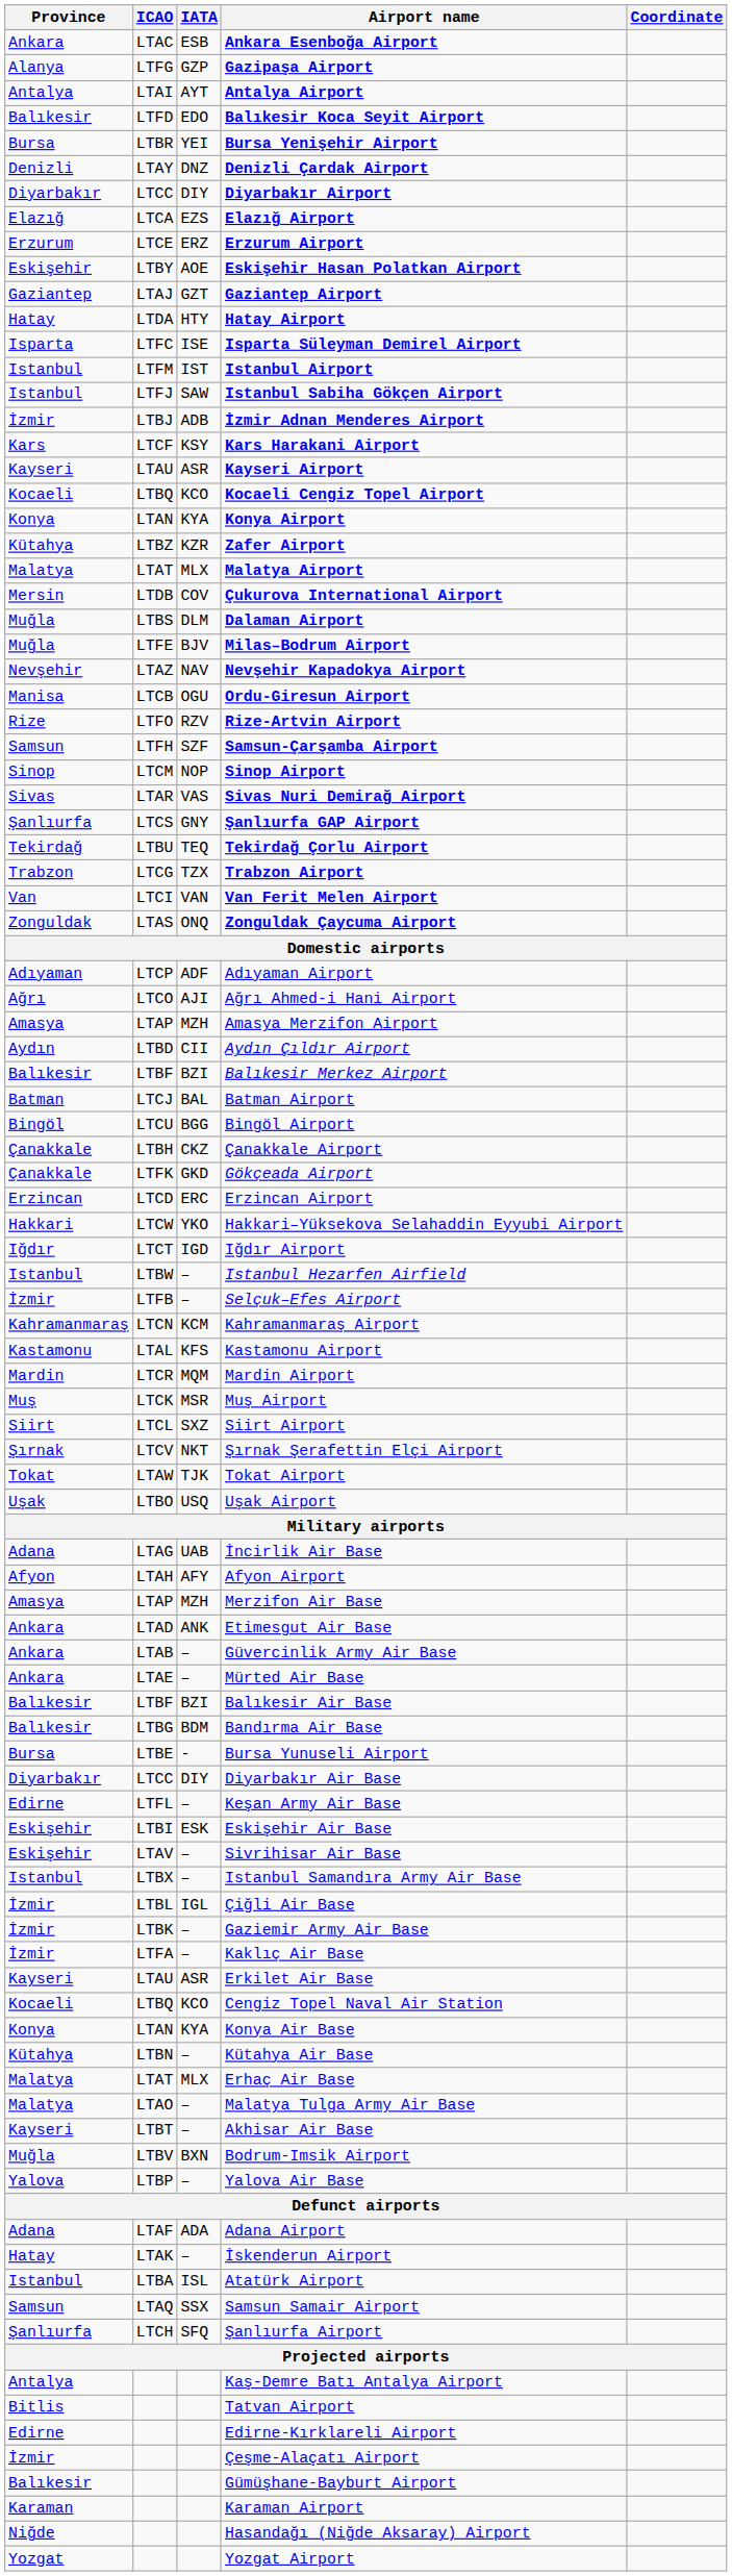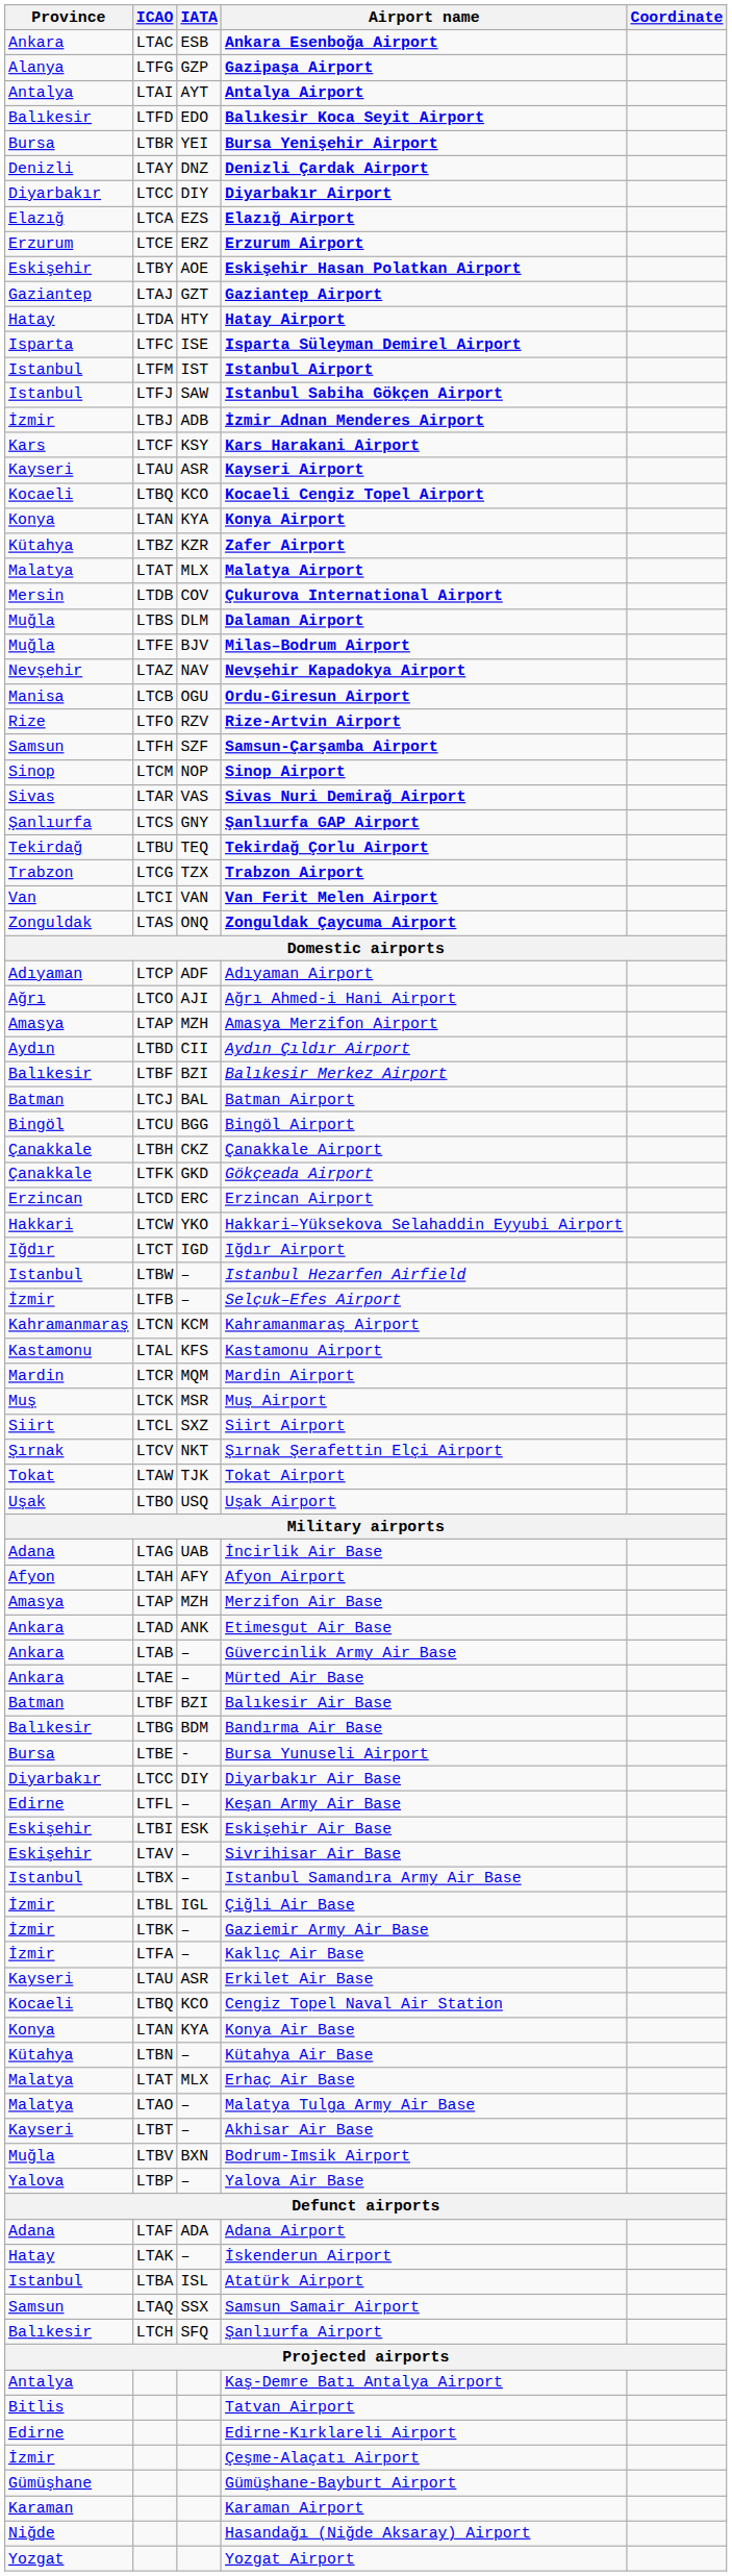 <table class="wikitable sortable">
 <tr>
 <th>Province</th>
 <th><a href='#'>ICAO</a></th>
 <th><a href='#'>IATA</a></th>
 <th>Airport name</th>
 <th><a href='#'>Coordinate</a></th>
 </tr>
 <tr>
 <td><a href='#'>Ankara</a></td>
 <td>LTAC</td>
 <td>ESB</td>
 <td><strong><a href='#'>Ankara Esenboğa Airport</a></strong></td>
 <td></td>
 </tr>
 <tr>
 <td><a href='#'>Alanya</a></td>
 <td>LTFG</td>
 <td>GZP</td>
 <td><strong><a href='#'>Gazipaşa Airport</a></strong></td>
 <td></td>
 </tr>
 <tr>
 <td><a href='#'>Antalya</a></td>
 <td>LTAI</td>
 <td>AYT</td>
 <td><strong><a href='#'>Antalya Airport</a></strong></td>
 <td></td>
 </tr>
 <tr>
 <td><a href='#'>Balıkesir</a></td>
 <td>LTFD</td>
 <td>EDO</td>
 <td><strong><a href='#'>Balıkesir Koca Seyit Airport</a></strong></td>
 <td></td>
 </tr>
 <tr>
 <td><a href='#'>Bursa</a></td>
 <td>LTBR</td>
 <td>YEI</td>
 <td><strong><a href='#'>Bursa Yenişehir Airport</a></strong></td>
 <td></td>
 </tr>
 <tr>
 <td><a href='#'>Denizli</a></td>
 <td>LTAY</td>
 <td>DNZ</td>
 <td><strong><a href='#'>Denizli Çardak Airport</a></strong></td>
 <td></td>
 </tr>
 <tr>
 <td><a href='#'>Diyarbakır</a></td>
 <td>LTCC</td>
 <td>DIY</td>
 <td><strong><a href='#'>Diyarbakır Airport</a></strong></td>
 <td></td>
 </tr>
 <tr>
 <td><a href='#'>Elazığ</a></td>
 <td>LTCA</td>
 <td>EZS</td>
 <td><strong><a href='#'>Elazığ Airport</a></strong></td>
 <td></td>
 </tr>
 <tr>
 <td><a href='#'>Erzurum</a></td>
 <td>LTCE</td>
 <td>ERZ</td>
 <td><strong><a href='#'>Erzurum Airport</a></strong></td>
 <td></td>
 </tr>
 <tr>
 <td><a href='#'>Eskişehir</a></td>
 <td>LTBY</td>
 <td>AOE</td>
 <td><strong><a href='#'>Eskişehir Hasan Polatkan Airport</a></strong></td>
 <td></td>
 </tr>
 <tr>
 <td><a href='#'>Gaziantep</a></td>
 <td>LTAJ</td>
 <td>GZT</td>
 <td><strong><a href='#'>Gaziantep Airport</a></strong></td>
 <td></td>
 </tr>
 <tr>
 <td><a href='#'>Hatay</a></td>
 <td>LTDA</td>
 <td>HTY</td>
 <td><strong><a href='#'>Hatay Airport</a></strong></td>
 <td></td>
 </tr>
 <tr>
 <td><a href='#'>Isparta</a></td>
 <td>LTFC</td>
 <td>ISE</td>
 <td><strong><a href='#'>Isparta Süleyman Demirel Airport</a></strong></td>
 <td></td>
 </tr>
 <tr>
 <td><a href='#'>Istanbul</a></td>
 <td>LTFM</td>
 <td>IST</td>
 <td><strong><a href='#'>Istanbul Airport</a></strong></td>
 <td></td>
 </tr>
 <tr>
 <td><a href='#'>Istanbul</a></td>
 <td>LTFJ</td>
 <td>SAW</td>
 <td><strong><a href='#'>Istanbul Sabiha Gökçen Airport</a></strong></td>
 <td></td>
 </tr>
 <tr>
 <td><a href='#'>İzmir</a></td>
 <td>LTBJ</td>
 <td>ADB</td>
 <td><strong><a href='#'>İzmir Adnan Menderes Airport</a></strong></td>
 <td></td>
 </tr>
 <tr>
 <td><a href='#'>Kars</a></td>
 <td>LTCF</td>
 <td>KSY</td>
 <td><strong><a href='#'>Kars Harakani Airport</a></strong></td>
 <td></td>
 </tr>
 <tr>
 <td><a href='#'>Kayseri</a></td>
 <td>LTAU</td>
 <td>ASR</td>
 <td><strong><a href='#'>Kayseri Airport</a></strong></td>
 <td></td>
 </tr>
 <tr>
 <td><a href='#'>Kocaeli</a></td>
 <td>LTBQ</td>
 <td>KCO</td>
 <td><strong><a href='#'>Kocaeli Cengiz Topel Airport</a></strong></td>
 <td></td>
 </tr>
 <tr>
 <td><a href='#'>Konya</a></td>
 <td>LTAN</td>
 <td>KYA</td>
 <td><strong><a href='#'>Konya Airport</a></strong></td>
 <td></td>
 </tr>
 <tr>
 <td><a href='#'>Kütahya</a></td>
 <td>LTBZ</td>
 <td>KZR</td>
 <td><strong><a href='#'>Zafer Airport</a></strong></td>
 <td></td>
 </tr>
 <tr>
 <td><a href='#'>Malatya</a></td>
 <td>LTAT</td>
 <td>MLX</td>
 <td><strong><a href='#'>Malatya Airport</a></strong></td>
 <td></td>
 </tr>
 <tr>
 <td><a href='#'>Mersin</a></td>
 <td>LTDB</td>
 <td>COV</td>
 <td><strong><a href='#'>Çukurova International Airport</a></strong></td>
 <td></td>
 </tr>
 <tr>
 <td><a href='#'>Muğla</a></td>
 <td>LTBS</td>
 <td>DLM</td>
 <td><strong><a href='#'>Dalaman Airport</a></strong></td>
 <td></td>
 </tr>
 <tr>
 <td><a href='#'>Muğla</a></td>
 <td>LTFE</td>
 <td>BJV</td>
 <td><strong><a href='#'>Milas–Bodrum Airport</a></strong></td>
 <td></td>
 </tr>
 <tr>
 <td><a href='#'>Nevşehir</a></td>
 <td>LTAZ</td>
 <td>NAV</td>
 <td><strong><a href='#'>Nevşehir Kapadokya Airport</a></strong></td>
 <td></td>
 </tr>
 <tr>
 <td><a href='#'>Manisa</a></td>
 <td>LTCB</td>
 <td>OGU</td>
 <td><strong><a href='#'>Ordu-Giresun Airport</a></strong></td>
 <td></td>
 </tr>
 <tr>
 <td><a href='#'>Rize</a></td>
 <td>LTFO</td>
 <td>RZV</td>
 <td><strong><a href='#'>Rize-Artvin Airport</a></strong></td>
 <td></td>
 </tr>
 <tr>
 <td><a href='#'>Samsun</a></td>
 <td>LTFH</td>
 <td>SZF</td>
 <td><strong><a href='#'>Samsun-Çarşamba Airport</a></strong></td>
 <td></td>
 </tr>
 <tr>
 <td><a href='#'>Sinop</a></td>
 <td>LTCM</td>
 <td>NOP</td>
 <td><strong><a href='#'>Sinop Airport</a></strong></td>
 <td></td>
 </tr>
 <tr>
 <td><a href='#'>Sivas</a></td>
 <td>LTAR</td>
 <td>VAS</td>
 <td><strong><a href='#'>Sivas Nuri Demirağ Airport</a></strong></td>
 <td></td>
 </tr>
 <tr>
 <td><a href='#'>Şanlıurfa</a></td>
 <td>LTCS</td>
 <td>GNY</td>
 <td><strong><a href='#'>Şanlıurfa GAP Airport</a></strong></td>
 <td></td>
 </tr>
 <tr>
 <td><a href='#'>Tekirdağ</a></td>
 <td>LTBU</td>
 <td>TEQ</td>
 <td><strong><a href='#'>Tekirdağ Çorlu Airport</a></strong></td>
 <td></td>
 </tr>
 <tr>
 <td><a href='#'>Trabzon</a></td>
 <td>LTCG</td>
 <td>TZX</td>
 <td><strong><a href='#'>Trabzon Airport</a></strong></td>
 <td></td>
 </tr>
 <tr>
 <td><a href='#'>Van</a></td>
 <td>LTCI</td>
 <td>VAN</td>
 <td><strong><a href='#'>Van Ferit Melen Airport</a></strong></td>
 <td></td>
 </tr>
 <tr>
 <td><a href='#'>Zonguldak</a></td>
 <td>LTAS</td>
 <td>ONQ</td>
 <td><strong><a href='#'>Zonguldak Çaycuma Airport</a></strong></td>
 <td></td>
 </tr>
 <tr>
 <th colspan="5">Domestic airports</th>
 </tr>
 <tr>
 <td><a href='#'>Adıyaman</a></td>
 <td>LTCP</td>
 <td>ADF</td>
 <td><a href='#'>Adıyaman Airport</a></td>
 <td></td>
 </tr>
 <tr>
 <td><a href='#'>Ağrı</a></td>
 <td>LTCO</td>
 <td>AJI</td>
 <td><a href='#'>Ağrı Ahmed-i Hani Airport</a></td>
 <td></td>
 </tr>
 <tr>
 <td><a href='#'>Amasya</a></td>
 <td>LTAP</td>
 <td>MZH</td>
 <td><a href='#'>Amasya Merzifon Airport</a></td>
 <td></td>
 </tr>
 <tr>
 <td><a href='#'>Aydın</a></td>
 <td>LTBD</td>
 <td>CII</td>
 <td><em><a href='#'>Aydın Çıldır Airport</a></em></td>
 <td></td>
 </tr>
 <tr>
 <td><a href='#'>Balıkesir</a></td>
 <td>LTBF</td>
 <td>BZI</td>
 <td><em><a href='#'>Balıkesir Merkez Airport</a></em></td>
 <td></td>
 </tr>
 <tr>
 <td><a href='#'>Batman</a></td>
 <td>LTCJ</td>
 <td>BAL</td>
 <td><a href='#'>Batman Airport</a></td>
 <td></td>
 </tr>
 <tr>
 <td><a href='#'>Bingöl</a></td>
 <td>LTCU</td>
 <td>BGG</td>
 <td><a href='#'>Bingöl Airport</a></td>
 <td></td>
 </tr>
 <tr>
 <td><a href='#'>Çanakkale</a></td>
 <td>LTBH</td>
 <td>CKZ</td>
 <td><a href='#'>Çanakkale Airport</a></td>
 <td></td>
 </tr>
 <tr>
 <td><a href='#'>Çanakkale</a></td>
 <td>LTFK</td>
 <td>GKD</td>
 <td><em><a href='#'>Gökçeada Airport</a></em></td>
 <td></td>
 </tr>
 <tr>
 <td><a href='#'>Erzincan</a></td>
 <td>LTCD</td>
 <td>ERC</td>
 <td><a href='#'>Erzincan Airport</a></td>
 <td></td>
 </tr>
 <tr>
 <td><a href='#'>Hakkari</a></td>
 <td>LTCW</td>
 <td>YKO</td>
 <td><a href='#'>Hakkari–Yüksekova Selahaddin Eyyubi Airport</a></td>
 <td></td>
 </tr>
 <tr>
 <td><a href='#'>Iğdır</a></td>
 <td>LTCT</td>
 <td>IGD</td>
 <td><a href='#'>Iğdır Airport</a></td>
 <td></td>
 </tr>
 <tr>
 <td><a href='#'>Istanbul</a></td>
 <td>LTBW</td>
 <td>–</td>
 <td><em><a href='#'>Istanbul Hezarfen Airfield</a></em></td>
 <td></td>
 </tr>
 <tr>
 <td><a href='#'>İzmir</a></td>
 <td>LTFB</td>
 <td>–</td>
 <td><em><a href='#'>Selçuk–Efes Airport</a></em></td>
 <td></td>
 </tr>
 <tr>
 <td><a href='#'>Kahramanmaraş</a></td>
 <td>LTCN</td>
 <td>KCM</td>
 <td><a href='#'>Kahramanmaraş Airport</a></td>
 <td></td>
 </tr>
 <tr>
 <td><a href='#'>Kastamonu</a></td>
 <td>LTAL</td>
 <td>KFS</td>
 <td><a href='#'>Kastamonu Airport</a></td>
 <td></td>
 </tr>
 <tr>
 <td><a href='#'>Mardin</a></td>
 <td>LTCR</td>
 <td>MQM</td>
 <td><a href='#'>Mardin Airport</a></td>
 <td></td>
 </tr>
 <tr>
 <td><a href='#'>Muş</a></td>
 <td>LTCK</td>
 <td>MSR</td>
 <td><a href='#'>Muş Airport</a></td>
 <td></td>
 </tr>
 <tr>
 <td><a href='#'>Siirt</a></td>
 <td>LTCL</td>
 <td>SXZ</td>
 <td><a href='#'>Siirt Airport</a></td>
 <td></td>
 </tr>
 <tr>
 <td><a href='#'>Şırnak</a></td>
 <td>LTCV</td>
 <td>NKT</td>
 <td><a href='#'>Şırnak Şerafettin Elçi Airport</a></td>
 <td></td>
 </tr>
 <tr>
 <td><a href='#'>Tokat</a></td>
 <td>LTAW</td>
 <td>TJK</td>
 <td><a href='#'>Tokat Airport</a></td>
 <td></td>
 </tr>
 <tr>
 <td><a href='#'>Uşak</a></td>
 <td>LTBO</td>
 <td>USQ</td>
 <td><a href='#'>Uşak Airport</a></td>
 <td></td>
 </tr>
 <tr>
 <th colspan="5">Military airports</th>
 </tr>
 <tr>
 <td><a href='#'>Adana</a></td>
 <td>LTAG</td>
 <td>UAB</td>
 <td><a href='#'>İncirlik Air Base</a></td>
 <td></td>
 </tr>
 <tr>
 <td><a href='#'>Afyon</a></td>
 <td>LTAH</td>
 <td>AFY</td>
 <td><a href='#'>Afyon Airport</a></td>
 <td></td>
 </tr>
 <tr>
 <td><a href='#'>Amasya</a></td>
 <td>LTAP</td>
 <td>MZH</td>
 <td><a href='#'>Merzifon Air Base</a></td>
 <td></td>
 </tr>
 <tr>
 <td><a href='#'>Ankara</a></td>
 <td>LTAD</td>
 <td>ANK</td>
 <td><a href='#'>Etimesgut Air Base</a></td>
 <td></td>
 </tr>
 <tr>
 <td><a href='#'>Ankara</a></td>
 <td>LTAB</td>
 <td>–</td>
 <td><a href='#'>Güvercinlik Army Air Base</a></td>
 <td></td>
 </tr>
 <tr>
 <td><a href='#'>Ankara</a></td>
 <td>LTAE</td>
 <td>–</td>
 <td><a href='#'>Mürted Air Base</a></td>
 <td></td>
 </tr>
 <tr>
-<td><a href='#'>Balıkesir</a></td>
+<td><a href='#'>Batman</a></td>
 <td>LTBF</td>
 <td>BZI</td>
 <td><a href='#'>Balıkesir Air Base</a></td>
 <td></td>
 </tr>
 <tr>
 <td><a href='#'>Balıkesir</a></td>
 <td>LTBG</td>
 <td>BDM</td>
 <td><a href='#'>Bandırma Air Base</a></td>
 <td></td>
 </tr>
 <tr>
 <td><a href='#'>Bursa</a></td>
 <td>LTBE</td>
 <td>-</td>
 <td><a href='#'>Bursa Yunuseli Airport</a></td>
 <td></td>
 </tr>
 <tr>
 <td><a href='#'>Diyarbakır</a></td>
 <td>LTCC</td>
 <td>DIY</td>
 <td><a href='#'>Diyarbakır Air Base</a></td>
 <td></td>
 </tr>
 <tr>
 <td><a href='#'>Edirne</a></td>
 <td>LTFL</td>
 <td>–</td>
 <td><a href='#'>Keşan Army Air Base</a></td>
 <td></td>
 </tr>
 <tr>
 <td><a href='#'>Eskişehir</a></td>
 <td>LTBI</td>
 <td>ESK</td>
 <td><a href='#'>Eskişehir Air Base</a></td>
 <td></td>
 </tr>
 <tr>
 <td><a href='#'>Eskişehir</a></td>
 <td>LTAV</td>
 <td>–</td>
 <td><a href='#'>Sivrihisar Air Base</a></td>
 <td></td>
 </tr>
 <tr>
 <td><a href='#'>Istanbul</a></td>
 <td>LTBX</td>
 <td>–</td>
 <td><a href='#'>Istanbul Samandıra Army Air Base</a></td>
 <td></td>
 </tr>
 <tr>
 <td><a href='#'>İzmir</a></td>
 <td>LTBL</td>
 <td>IGL</td>
 <td><a href='#'>Çiğli Air Base</a></td>
 <td></td>
 </tr>
 <tr>
 <td><a href='#'>İzmir</a></td>
 <td>LTBK</td>
 <td>–</td>
 <td><a href='#'>Gaziemir Army Air Base</a></td>
 <td></td>
 </tr>
 <tr>
 <td><a href='#'>İzmir</a></td>
 <td>LTFA</td>
 <td>–</td>
 <td><a href='#'>Kaklıç Air Base</a></td>
 <td></td>
 </tr>
 <tr>
 <td><a href='#'>Kayseri</a></td>
 <td>LTAU</td>
 <td>ASR</td>
 <td><a href='#'>Erkilet Air Base</a></td>
 <td></td>
 </tr>
 <tr>
 <td><a href='#'>Kocaeli</a></td>
 <td>LTBQ</td>
 <td>KCO</td>
 <td><a href='#'>Cengiz Topel Naval Air Station</a></td>
 <td></td>
 </tr>
 <tr>
 <td><a href='#'>Konya</a></td>
 <td>LTAN</td>
 <td>KYA</td>
 <td><a href='#'>Konya Air Base</a></td>
 <td></td>
 </tr>
 <tr>
 <td><a href='#'>Kütahya</a></td>
 <td>LTBN</td>
 <td>–</td>
 <td><a href='#'>Kütahya Air Base</a></td>
 <td></td>
 </tr>
 <tr>
 <td><a href='#'>Malatya</a></td>
 <td>LTAT</td>
 <td>MLX</td>
 <td><a href='#'>Erhaç Air Base</a></td>
 <td></td>
 </tr>
 <tr>
 <td><a href='#'>Malatya</a></td>
 <td>LTAO</td>
 <td>–</td>
 <td><a href='#'>Malatya Tulga Army Air Base</a></td>
 <td></td>
 </tr>
 <tr>
 <td><a href='#'>Kayseri</a></td>
 <td>LTBT</td>
 <td>–</td>
 <td><a href='#'>Akhisar Air Base</a></td>
 <td></td>
 </tr>
 <tr>
 <td><a href='#'>Muğla</a></td>
 <td>LTBV</td>
 <td>BXN</td>
 <td><a href='#'>Bodrum-Imsik Airport</a></td>
 <td></td>
 </tr>
 <tr>
 <td><a href='#'>Yalova</a></td>
 <td>LTBP</td>
 <td>–</td>
 <td><a href='#'>Yalova Air Base</a></td>
 <td></td>
 </tr>
 <tr>
 <th colspan="5">Defunct airports</th>
 </tr>
 <tr>
 <td><a href='#'>Adana</a></td>
 <td>LTAF</td>
 <td>ADA</td>
 <td><a href='#'>Adana Airport</a></td>
 <td></td>
 </tr>
 <tr>
 <td><a href='#'>Hatay</a></td>
 <td>LTAK</td>
 <td>–</td>
 <td><a href='#'>İskenderun Airport</a></td>
 <td></td>
 </tr>
 <tr>
 <td><a href='#'>Istanbul</a></td>
 <td>LTBA</td>
 <td>ISL</td>
 <td><a href='#'>Atatürk Airport</a></td>
 <td></td>
 </tr>
 <tr>
 <td><a href='#'>Samsun</a></td>
 <td>LTAQ</td>
 <td>SSX</td>
 <td><a href='#'>Samsun Samair Airport</a></td>
 <td></td>
 </tr>
 <tr>
-<td><a href='#'>Şanlıurfa</a></td>
+<td><a href='#'>Balıkesir</a></td>
 <td>LTCH</td>
 <td>SFQ</td>
 <td><a href='#'>Şanlıurfa Airport</a></td>
 <td></td>
 </tr>
 <tr>
 <th colspan="5">Projected airports</th>
 </tr>
 <tr>
 <td><a href='#'>Antalya</a></td>
 <td></td>
 <td></td>
 <td><a href='#'>Kaş-Demre Batı Antalya Airport</a></td>
 <td></td>
 </tr>
 <tr>
 <td><a href='#'>Bitlis</a></td>
 <td></td>
 <td></td>
 <td><a href='#'>Tatvan Airport</a></td>
 <td></td>
 </tr>
 <tr>
 <td><a href='#'>Edirne</a></td>
 <td></td>
 <td></td>
 <td><a href='#'>Edirne-Kırklareli Airport</a></td>
 <td></td>
 </tr>
 <tr>
 <td><a href='#'>İzmir</a></td>
 <td></td>
 <td></td>
 <td><a href='#'>Çeşme-Alaçatı Airport</a></td>
 <td></td>
 </tr>
 <tr>
-<td><a href='#'>Balıkesir</a></td>
+<td><a href='#'>Gümüşhane</a></td>
 <td></td>
 <td></td>
 <td><a href='#'>Gümüşhane-Bayburt Airport</a></td>
 <td></td>
 </tr>
 <tr>
 <td><a href='#'>Karaman</a></td>
 <td></td>
 <td></td>
 <td><a href='#'>Karaman Airport</a></td>
 <td></td>
 </tr>
 <tr>
 <td><a href='#'>Niğde</a></td>
 <td></td>
 <td></td>
 <td><a href='#'>Hasandağı (Niğde Aksaray) Airport</a></td>
 <td></td>
 </tr>
 <tr>
 <td><a href='#'>Yozgat</a></td>
 <td></td>
 <td></td>
 <td><a href='#'>Yozgat Airport</a></td>
 <td></td>
 </tr>
 </table>
